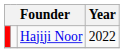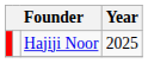 <table class="wikitable" style="text-align: center;">
 <tr>
 <th colspan="3">Founder</th>
 <th>Year</th>
 </tr>
 <tr>
 <td rowspan="1" style="background-color:red"></td>
 <td></td>
 <td><a href='#'>Hajiji Noor</a></td>
-<td>2022 <br> </td>
+<td>2025 <br> </td>
 </tr>
 <tr>
 </tr>
 </table>
